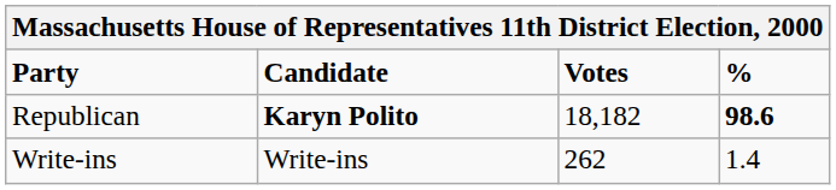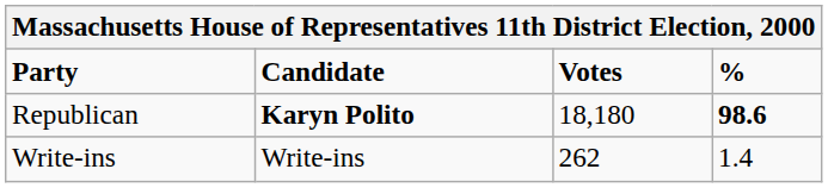 <table class="wikitable">
 <tr>
 <th colspan="4">Massachusetts House of Representatives 11th District Election, 2000</th>
 </tr>
 <tr>
 <td><strong>Party</strong></td>
 <td><strong>Candidate</strong></td>
 <td><strong>Votes</strong></td>
 <td><strong>%</strong></td>
 </tr>
 <tr>
 <td>Republican</td>
 <td><strong>Karyn Polito</strong></td>
-<td>18,182</td>
+<td>18,180</td>
 <td><strong>98.6</strong></td>
 </tr>
 <tr>
 <td>Write-ins</td>
 <td>Write-ins</td>
 <td>262</td>
 <td>1.4</td>
 </tr>
 </table>
